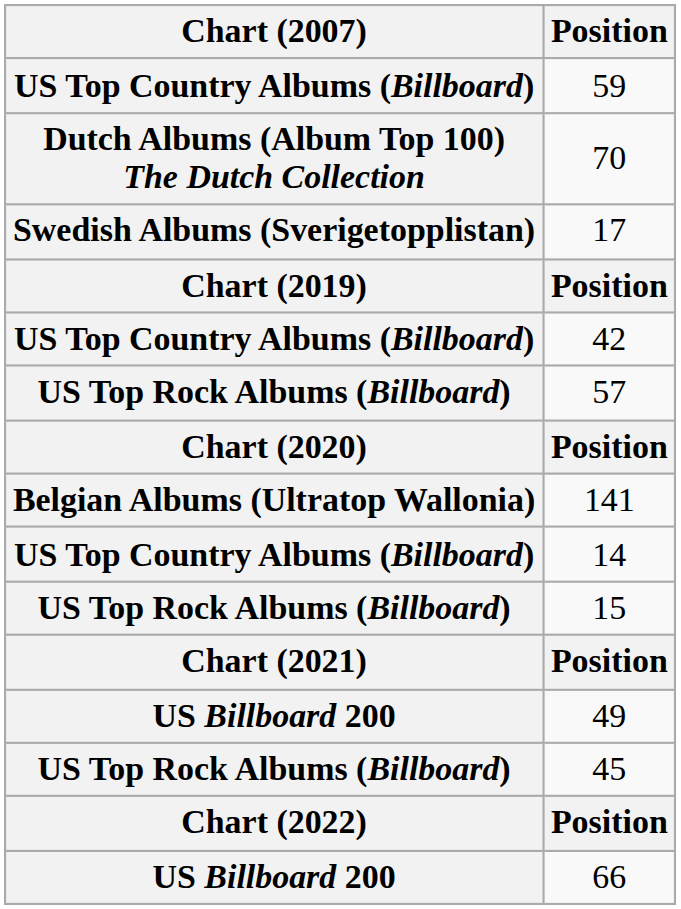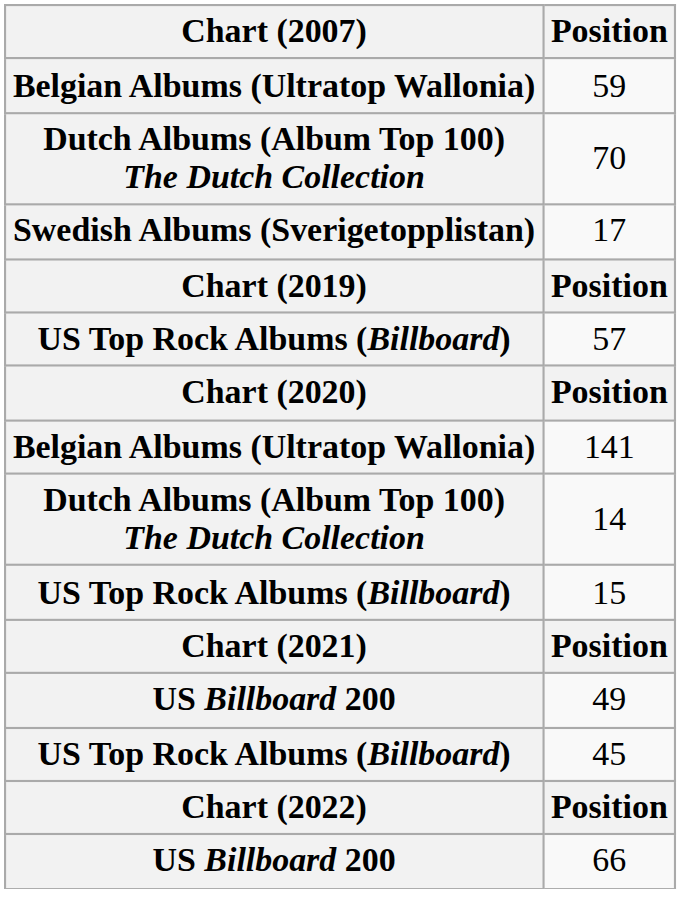 <table class="wikitable plainrowheaders" style="text-align:center">
 <tr>
 <th scope="col">Chart (2007)</th>
 <th scope="col">Position</th>
 </tr>
 <tr>
-<th scope="row">US Top Country Albums (<em>Billboard</em>)</th>
+<th scope="row">Belgian Albums (Ultratop Wallonia)</th>
 <td>59</td>
 </tr>
 <tr>
 <th scope="row">Dutch Albums (Album Top 100)<br><em>The Dutch Collection</em></th>
 <td>70</td>
 </tr>
 <tr>
 <th scope="row">Swedish Albums (Sverigetopplistan)</th>
 <td>17</td>
 </tr>
 <tr>
 <th scope="col">Chart (2019)</th>
 <th scope="col">Position</th>
 </tr>
 <tr>
-<th scope="row">US Top Country Albums (<em>Billboard</em>)</th>
-<td>42</td>
-</tr>
-<tr>
 <th scope="row">US Top Rock Albums (<em>Billboard</em>)</th>
 <td>57</td>
 </tr>
 <tr>
 <th scope="col">Chart (2020)</th>
 <th scope="col">Position</th>
 </tr>
 <tr>
 <th scope="row">Belgian Albums (Ultratop Wallonia)</th>
 <td>141</td>
 </tr>
 <tr>
-<th scope="row">US Top Country Albums (<em>Billboard</em>)</th>
+<th scope="row">Dutch Albums (Album Top 100)<br><em>The Dutch Collection</em></th>
 <td>14</td>
 </tr>
 <tr>
 <th scope="row">US Top Rock Albums (<em>Billboard</em>)</th>
 <td>15</td>
 </tr>
 <tr>
 <th scope="col">Chart (2021)</th>
 <th scope="col">Position</th>
 </tr>
 <tr>
 <th scope="row">US <em>Billboard</em> 200</th>
 <td>49</td>
 </tr>
 <tr>
 <th scope="row">US Top Rock Albums (<em>Billboard</em>)</th>
 <td>45</td>
 </tr>
 <tr>
 <th scope="col">Chart (2022)</th>
 <th scope="col">Position</th>
 </tr>
 <tr>
 <th scope="row">US <em>Billboard</em> 200</th>
 <td>66</td>
 </tr>
 </table>
